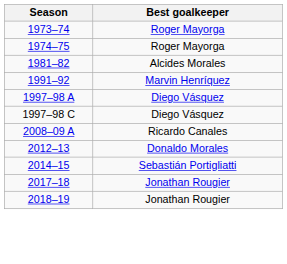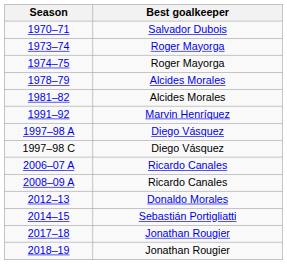 <table class="wikitable">
 <tr>
 <th width=125>Season</th>
 <th width=275>Best goalkeeper</th>
+</tr>
+<tr align=center>
+<td><a href='#'>1970–71</a></td>
+<td> <a href='#'>Salvador Dubois</a></td>
 </tr>
 <tr align=center>
 <td><a href='#'>1973–74</a></td>
 <td> <a href='#'>Roger Mayorga</a></td>
 </tr>
 <tr align=center>
 <td><a href='#'>1974–75</a></td>
 <td> Roger Mayorga</td>
+</tr>
+<tr align=center>
+<td><a href='#'>1978–79</a></td>
+<td> <a href='#'>Alcides Morales</a></td>
 </tr>
 <tr align=center>
 <td><a href='#'>1981–82</a></td>
 <td> Alcides Morales</td>
 </tr>
 <tr align=center>
 <td><a href='#'>1991–92</a></td>
 <td> <a href='#'>Marvin Henríquez</a></td>
 </tr>
 <tr align=center>
 <td><a href='#'>1997–98 A</a></td>
 <td> <a href='#'>Diego Vásquez</a></td>
 </tr>
 <tr align=center>
 <td>1997–98 C</td>
 <td> Diego Vásquez</td>
+</tr>
+<tr align=center>
+<td><a href='#'>2006–07 A</a></td>
+<td> <a href='#'>Ricardo Canales</a></td>
 </tr>
 <tr align=center>
 <td><a href='#'>2008–09 A</a></td>
 <td> Ricardo Canales</td>
 </tr>
 <tr align=center>
 <td><a href='#'>2012–13</a></td>
 <td> <a href='#'>Donaldo Morales</a></td>
 </tr>
 <tr align=center>
 <td><a href='#'>2014–15</a></td>
 <td> <a href='#'>Sebastián Portigliatti</a></td>
 </tr>
 <tr align=center>
 <td><a href='#'>2017–18</a></td>
 <td> <a href='#'>Jonathan Rougier</a></td>
 </tr>
 <tr align=center>
 <td><a href='#'>2018–19</a></td>
 <td> Jonathan Rougier</td>
 </tr>
 </table>
